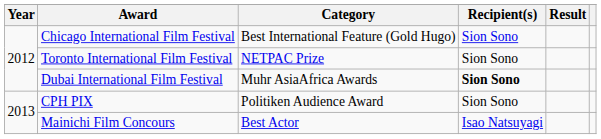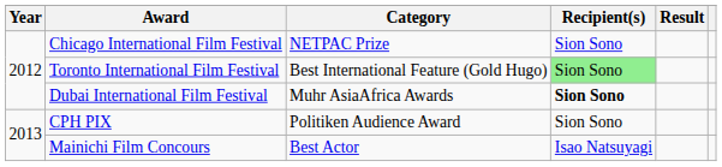 <table class="wikitable sortable">
 <tr style="background:#ccc; text-align:center;">
 </tr>
 <tr>
 <th>Year</th>
 <th>Award</th>
 <th>Category</th>
 <th>Recipient(s)</th>
 <th>Result</th>
 <th></th>
 </tr>
 <tr>
 <td rowspan=3>2012</td>
 <td><a href='#'>Chicago International Film Festival</a></td>
-<td>Best International Feature (Gold Hugo)</td>
+<td><a href='#'>NETPAC Prize</a></td>
 <td><a href='#'>Sion Sono</a></td>
 <td></td>
 <td></td>
 </tr>
 <tr>
 <td><a href='#'>Toronto International Film Festival</a></td>
-<td><a href='#'>NETPAC Prize</a></td>
-<td>Sion Sono</td>
+<td>Best International Feature (Gold Hugo)</td>
+<td style="background: lightgreen;">Sion Sono</td>
 <td></td>
 <td></td>
 </tr>
 <tr>
 <td><a href='#'>Dubai International Film Festival</a></td>
 <td>Muhr AsiaAfrica Awards</td>
 <td><strong>Sion Sono</strong></td>
 <td></td>
 <td></td>
 </tr>
 <tr>
 <td rowspan=2>2013</td>
 <td><a href='#'>CPH PIX</a></td>
 <td>Politiken Audience Award</td>
 <td>Sion Sono</td>
 <td></td>
 <td></td>
 </tr>
 <tr>
 <td><a href='#'>Mainichi Film Concours</a></td>
 <td><a href='#'>Best Actor</a></td>
 <td><a href='#'>Isao Natsuyagi</a></td>
 <td></td>
 <td></td>
 </tr>
 </table>
